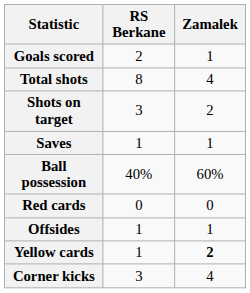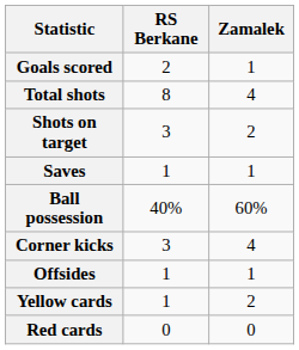 <table class="wikitable plainrowheaders" style="text-align:center">
 <tr>
 <th scope="col" style="width:100px">Statistic</th>
 <th scope="col" style="width:70px">RS Berkane</th>
 <th scope="col" style="width:70px">Zamalek</th>
 </tr>
 <tr>
 <th scope=row>Goals scored</th>
 <td>2</td>
 <td>1</td>
 </tr>
 <tr>
 <th scope=row>Total shots</th>
 <td>8</td>
 <td>4</td>
 </tr>
 <tr>
 <th scope=row>Shots on target</th>
 <td>3</td>
 <td>2</td>
 </tr>
 <tr>
 <th scope=row>Saves</th>
 <td>1</td>
 <td>1</td>
 </tr>
 <tr>
 <th scope=row>Ball possession</th>
 <td>40%</td>
 <td>60%</td>
 </tr>
 <tr>
-<th scope=row>Red cards</th>
-<td>0</td>
-<td>0</td>
+<th scope=row>Corner kicks</th>
+<td>3</td>
+<td>4</td>
 </tr>
 <tr>
 <th scope=row>Offsides</th>
 <td>1</td>
 <td>1</td>
 </tr>
 <tr>
 <th scope=row>Yellow cards</th>
 <td>1</td>
-<td><strong>2</strong></td>
+<td>2</td>
 </tr>
 <tr>
-<th scope=row>Corner kicks</th>
-<td>3</td>
-<td>4</td>
+<th scope=row>Red cards</th>
+<td>0</td>
+<td>0</td>
 </tr>
 </table>
